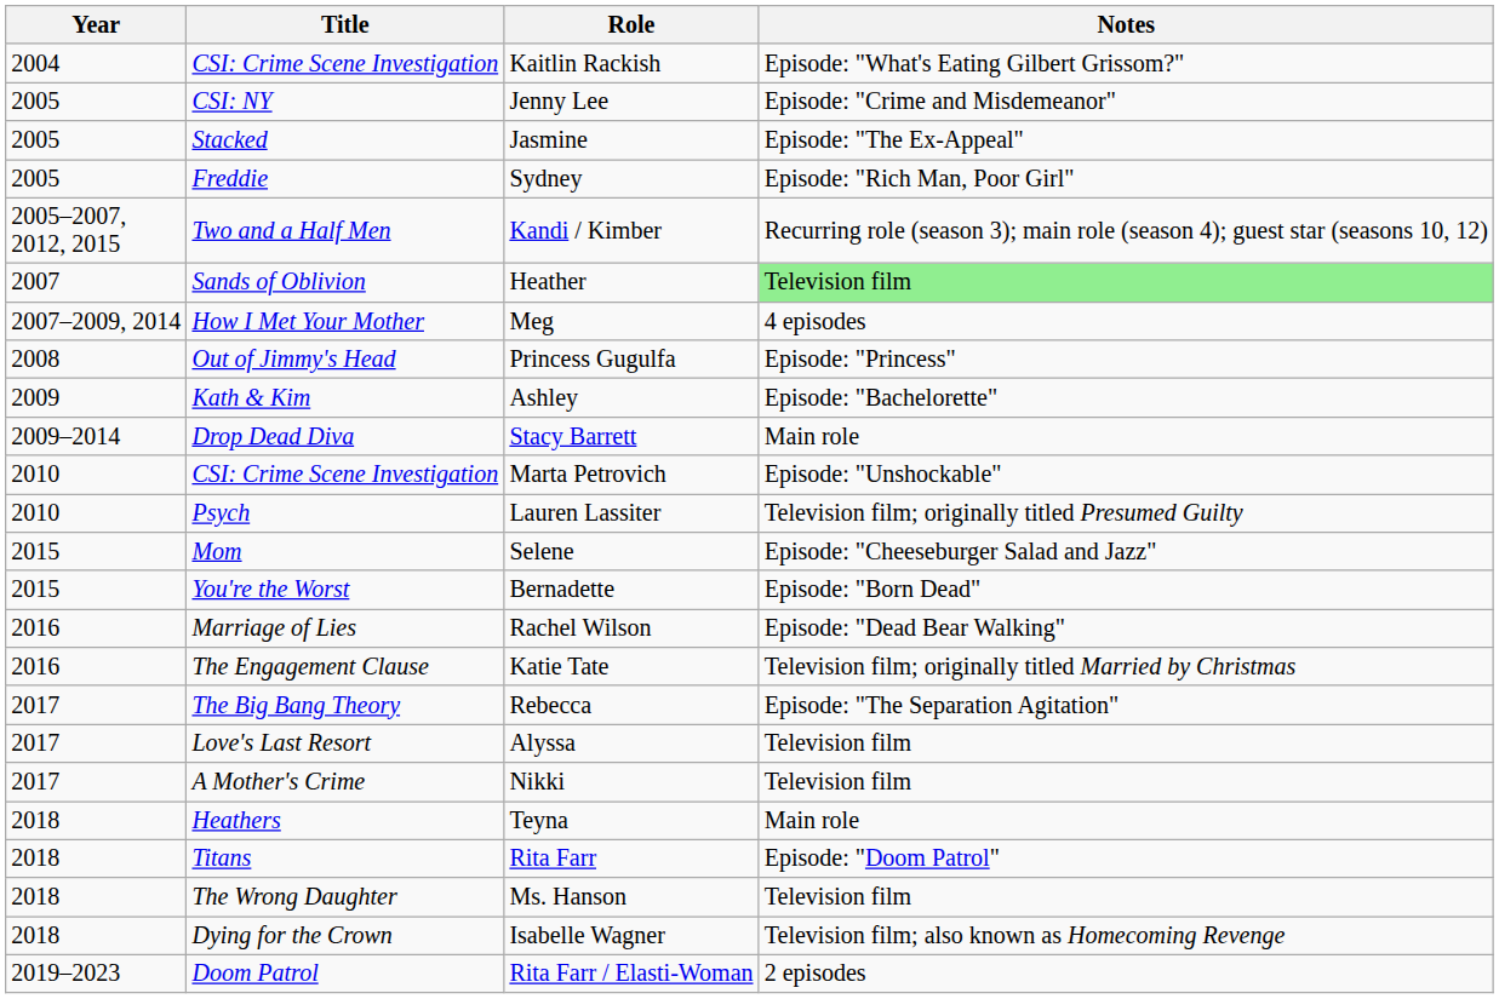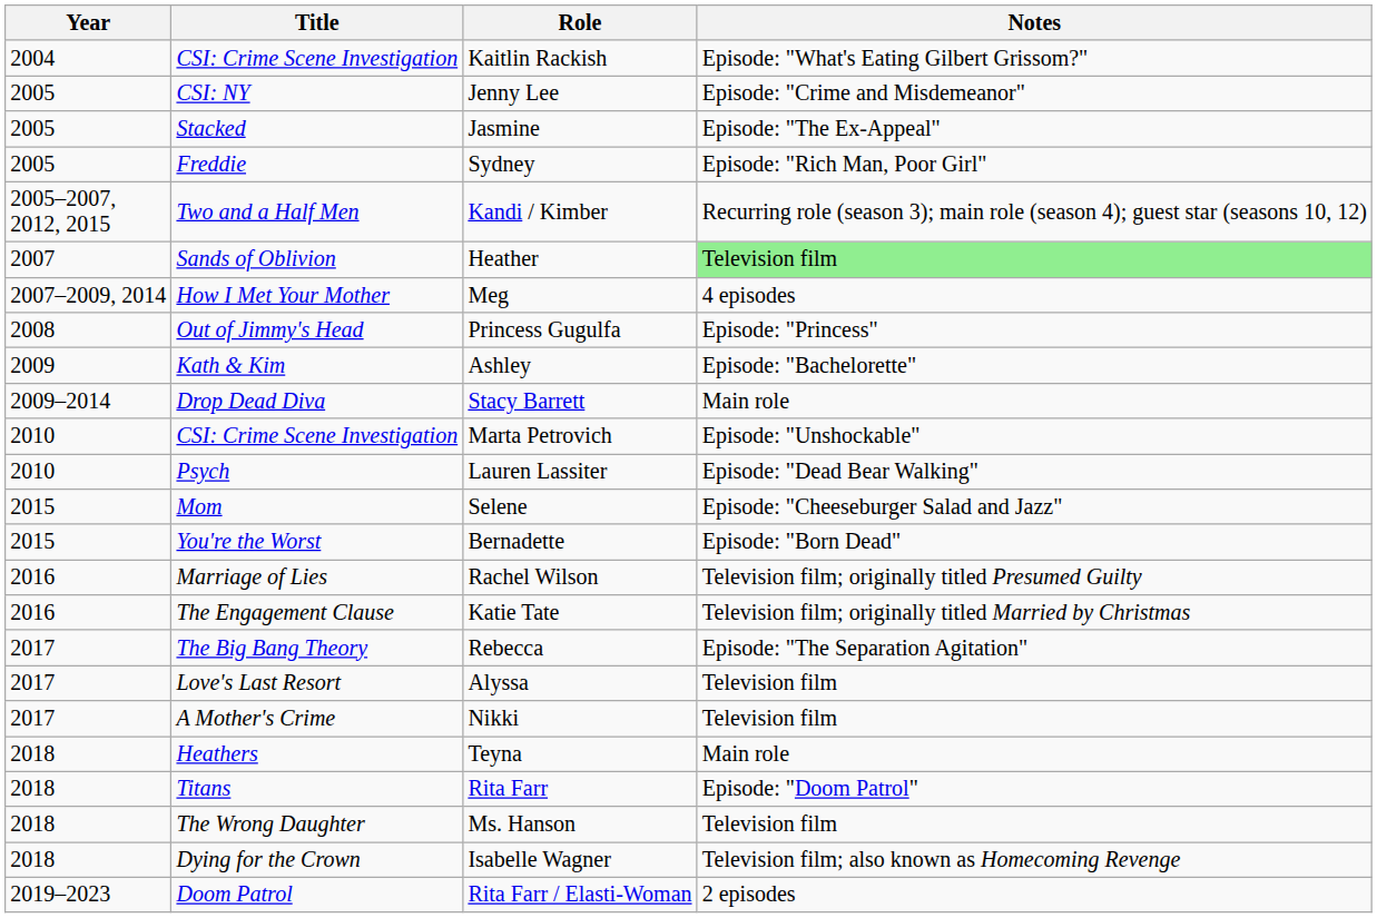 <table class="wikitable sortable">
 <tr>
 <th>Year</th>
 <th>Title</th>
 <th>Role</th>
 <th class="unsortable">Notes</th>
 </tr>
 <tr>
 <td>2004</td>
 <td><em><a href='#'>CSI: Crime Scene Investigation</a></em></td>
 <td>Kaitlin Rackish</td>
 <td>Episode: "What's Eating Gilbert Grissom?"</td>
 </tr>
 <tr>
 <td>2005</td>
 <td><em><a href='#'>CSI: NY</a></em></td>
 <td>Jenny Lee</td>
 <td>Episode: "Crime and Misdemeanor"</td>
 </tr>
 <tr>
 <td>2005</td>
 <td><em><a href='#'>Stacked</a></em></td>
 <td>Jasmine</td>
 <td>Episode: "The Ex-Appeal"</td>
 </tr>
 <tr>
 <td>2005</td>
 <td><em><a href='#'>Freddie</a></em></td>
 <td>Sydney</td>
 <td>Episode: "Rich Man, Poor Girl"</td>
 </tr>
 <tr>
 <td>2005–2007,<br>2012, 2015</td>
 <td><em><a href='#'>Two and a Half Men</a></em></td>
 <td><a href='#'>Kandi</a> / Kimber</td>
 <td>Recurring role (season 3); main role (season 4); guest star (seasons 10, 12)</td>
 </tr>
 <tr>
 <td>2007</td>
 <td><em><a href='#'>Sands of Oblivion</a></em></td>
 <td>Heather</td>
 <td style="background: lightgreen;">Television film</td>
 </tr>
 <tr>
 <td>2007–2009, 2014</td>
 <td><em><a href='#'>How I Met Your Mother</a></em></td>
 <td>Meg</td>
 <td>4 episodes</td>
 </tr>
 <tr>
 <td>2008</td>
 <td><em><a href='#'>Out of Jimmy's Head</a></em></td>
 <td>Princess Gugulfa</td>
 <td>Episode: "Princess"</td>
 </tr>
 <tr>
 <td>2009</td>
 <td><em><a href='#'>Kath & Kim</a></em></td>
 <td>Ashley</td>
 <td>Episode: "Bachelorette"</td>
 </tr>
 <tr>
 <td>2009–2014</td>
 <td><em><a href='#'>Drop Dead Diva</a></em></td>
 <td><a href='#'>Stacy Barrett</a></td>
 <td>Main role</td>
 </tr>
 <tr>
 <td>2010</td>
 <td><em><a href='#'>CSI: Crime Scene Investigation</a></em></td>
 <td>Marta Petrovich</td>
 <td>Episode: "Unshockable"</td>
 </tr>
 <tr>
 <td>2010</td>
 <td><em><a href='#'>Psych</a></em></td>
 <td>Lauren Lassiter</td>
-<td>Television film; originally titled <em>Presumed Guilty</em></td>
+<td>Episode: "Dead Bear Walking"</td>
 </tr>
 <tr>
 <td>2015</td>
 <td><em><a href='#'>Mom</a></em></td>
 <td>Selene</td>
 <td>Episode: "Cheeseburger Salad and Jazz"</td>
 </tr>
 <tr>
 <td>2015</td>
 <td><em><a href='#'>You're the Worst</a></em></td>
 <td>Bernadette</td>
 <td>Episode: "Born Dead"</td>
 </tr>
 <tr>
 <td>2016</td>
 <td><em>Marriage of Lies</em></td>
 <td>Rachel Wilson</td>
-<td>Episode: "Dead Bear Walking"</td>
+<td>Television film; originally titled <em>Presumed Guilty</em></td>
 </tr>
 <tr>
 <td>2016</td>
 <td><em>The Engagement Clause</em></td>
 <td>Katie Tate</td>
 <td>Television film; originally titled <em>Married by Christmas</em></td>
 </tr>
 <tr>
 <td>2017</td>
 <td><em><a href='#'>The Big Bang Theory</a></em></td>
 <td>Rebecca</td>
 <td>Episode: "The Separation Agitation"</td>
 </tr>
 <tr>
 <td>2017</td>
 <td><em>Love's Last Resort</em></td>
 <td>Alyssa</td>
 <td>Television film</td>
 </tr>
 <tr>
 <td>2017</td>
 <td><em>A Mother's Crime</em></td>
 <td>Nikki</td>
 <td>Television film</td>
 </tr>
 <tr>
 <td>2018</td>
 <td><em><a href='#'>Heathers</a></em></td>
 <td>Teyna</td>
 <td>Main role</td>
 </tr>
 <tr>
 <td>2018</td>
 <td><em><a href='#'>Titans</a></em></td>
 <td><a href='#'>Rita Farr</a></td>
 <td>Episode: "<a href='#'>Doom Patrol</a>"</td>
 </tr>
 <tr>
 <td>2018</td>
 <td><em>The Wrong Daughter</em></td>
 <td>Ms. Hanson</td>
 <td>Television film</td>
 </tr>
 <tr>
 <td>2018</td>
 <td><em>Dying for the Crown</em></td>
 <td>Isabelle Wagner</td>
 <td>Television film; also known as <em>Homecoming Revenge</em></td>
 </tr>
 <tr>
 <td>2019–2023</td>
 <td><em><a href='#'>Doom Patrol</a></em></td>
 <td><a href='#'>Rita Farr / Elasti-Woman</a></td>
 <td>2 episodes</td>
 </tr>
 </table>
